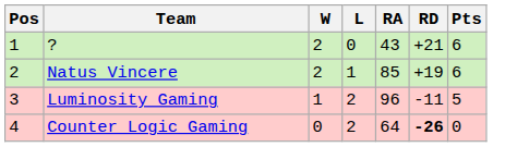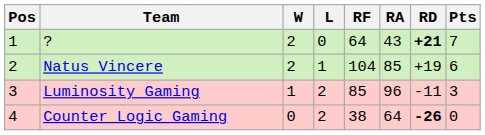 <table class="wikitable">
 <tr>
 <th width="20px">Pos</th>
 <th width="200px">Team</th>
 <th width="20px">W</th>
 <th width="20px">L</th>
+<th width="20px">RF</th>
 <th width="20px">RA</th>
 <th width="20px">RD</th>
 <th width="20px">Pts</th>
 </tr>
 <tr style="background: #D0F0C0;">
 <td>1</td>
 <td>?</td>
 <td>2</td>
 <td>0</td>
+<td>64</td>
 <td>43</td>
-<td>+21</td>
-<td>6</td>
+<td><strong>+21</strong></td>
+<td>7</td>
 </tr>
 <tr style="background: #D0F0C0;">
 <td>2</td>
 <td><a href='#'>Natus Vincere</a></td>
 <td>2</td>
 <td>1</td>
+<td>104</td>
 <td>85</td>
 <td>+19</td>
 <td>6</td>
 </tr>
 <tr style="background: #FFCCCC;">
 <td>3</td>
 <td><a href='#'>Luminosity Gaming</a></td>
 <td>1</td>
 <td>2</td>
+<td>85</td>
 <td>96</td>
 <td>-11</td>
-<td>5</td>
+<td>3</td>
 </tr>
 <tr style="background: #FFCCCC;">
 <td>4</td>
 <td><a href='#'>Counter Logic Gaming</a></td>
 <td>0</td>
 <td>2</td>
+<td>38</td>
 <td>64</td>
 <td><strong>-26</strong></td>
 <td>0</td>
 </tr>
 </table>
